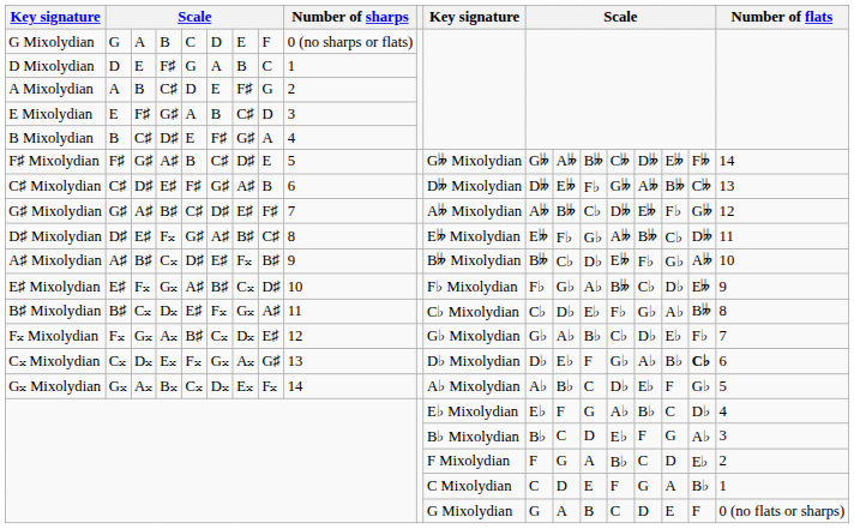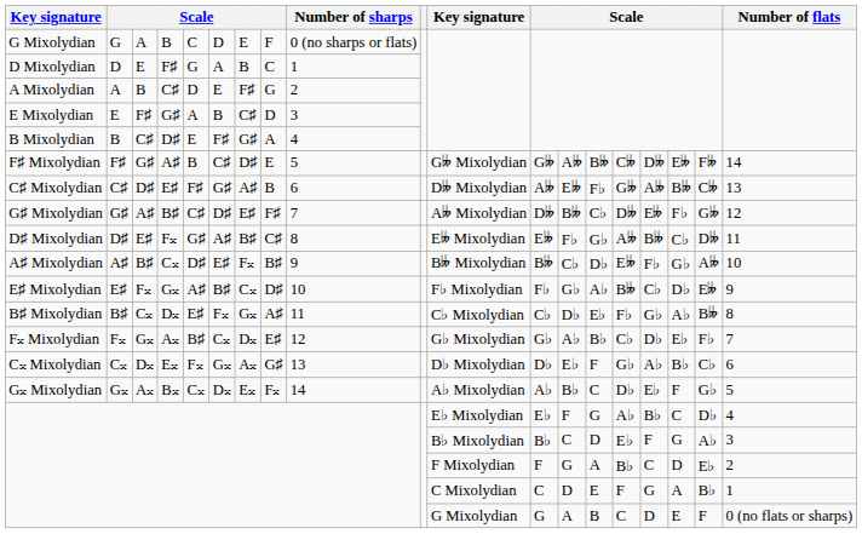 <table class="wikitable">
 <tr>
 <th><a href='#'>Key signature</a></th>
 <th colspan="7"><a href='#'>Scale</a></th>
 <th>Number of <a href='#'>sharps</a></th>
 <th></th>
 <th>Key signature</th>
 <th colspan="7">Scale</th>
 <th>Number of <a href='#'>flats</a></th>
 </tr>
 <tr>
 <td>G Mixolydian</td>
 <td>G</td>
 <td>A</td>
 <td>B</td>
 <td>C</td>
 <td>D</td>
 <td>E</td>
 <td>F</td>
 <td>0 (no sharps or flats)</td>
 <td rowspan="5"></td>
 <td rowspan="5"></td>
 <td rowspan="5" colspan="7"></td>
 </tr>
 <tr>
 <td>D Mixolydian</td>
 <td>D</td>
 <td>E</td>
 <td>F♯</td>
 <td>G</td>
 <td>A</td>
 <td>B</td>
 <td>C</td>
 <td>1</td>
 </tr>
 <tr>
 <td>A Mixolydian</td>
 <td>A</td>
 <td>B</td>
 <td>C♯</td>
 <td>D</td>
 <td>E</td>
 <td>F♯</td>
 <td>G</td>
 <td>2</td>
 </tr>
 <tr>
 <td>E Mixolydian</td>
 <td>E</td>
 <td>F♯</td>
 <td>G♯</td>
 <td>A</td>
 <td>B</td>
 <td>C♯</td>
 <td>D</td>
 <td>3</td>
 </tr>
 <tr>
 <td>B Mixolydian</td>
 <td>B</td>
 <td>C♯</td>
 <td>D♯</td>
 <td>E</td>
 <td>F♯</td>
 <td>G♯</td>
 <td>A</td>
 <td>4</td>
 </tr>
 <tr>
 <td>F♯ Mixolydian</td>
 <td>F♯</td>
 <td>G♯</td>
 <td>A♯</td>
 <td>B</td>
 <td>C♯</td>
 <td>D♯</td>
 <td>E</td>
 <td>5</td>
 <td></td>
 <td>G𝄫 Mixolydian</td>
 <td>G𝄫</td>
 <td>A𝄫</td>
 <td>B𝄫</td>
 <td>C𝄫</td>
 <td>D𝄫</td>
 <td>E𝄫</td>
 <td>F𝄫</td>
 <td>14</td>
 </tr>
 <tr>
 <td>C♯ Mixolydian</td>
 <td>C♯</td>
 <td>D♯</td>
 <td>E♯</td>
 <td>F♯</td>
 <td>G♯</td>
 <td>A♯</td>
 <td>B</td>
 <td>6</td>
 <td></td>
 <td>D𝄫 Mixolydian</td>
-<td>D𝄫</td>
+<td>A𝄫</td>
 <td>E𝄫</td>
 <td>F♭</td>
 <td>G𝄫</td>
 <td>A𝄫</td>
 <td>B𝄫</td>
 <td>C𝄫</td>
 <td>13</td>
 </tr>
 <tr>
 <td>G♯ Mixolydian</td>
 <td>G♯</td>
 <td>A♯</td>
 <td>B♯</td>
 <td>C♯</td>
 <td>D♯</td>
 <td>E♯</td>
 <td>F♯</td>
 <td>7</td>
 <td></td>
 <td>A𝄫 Mixolydian</td>
-<td>A𝄫</td>
+<td>D𝄫</td>
 <td>B𝄫</td>
 <td>C♭</td>
 <td>D𝄫</td>
 <td>E𝄫</td>
 <td>F♭</td>
 <td>G𝄫</td>
 <td>12</td>
 </tr>
 <tr>
 <td>D♯ Mixolydian</td>
 <td>D♯</td>
 <td>E♯</td>
 <td>F𝄪</td>
 <td>G♯</td>
 <td>A♯</td>
 <td>B♯</td>
 <td>C♯</td>
 <td>8</td>
 <td></td>
 <td>E𝄫 Mixolydian</td>
 <td>E𝄫</td>
 <td>F♭</td>
 <td>G♭</td>
 <td>A𝄫</td>
 <td>B𝄫</td>
 <td>C♭</td>
 <td>D𝄫</td>
 <td>11</td>
 </tr>
 <tr>
 <td>A♯ Mixolydian</td>
 <td>A♯</td>
 <td>B♯</td>
 <td>C𝄪</td>
 <td>D♯</td>
 <td>E♯</td>
 <td>F𝄪</td>
 <td>B♯</td>
 <td>9</td>
 <td></td>
 <td>B𝄫 Mixolydian</td>
 <td>B𝄫</td>
 <td>C♭</td>
 <td>D♭</td>
 <td>E𝄫</td>
 <td>F♭</td>
 <td>G♭</td>
 <td>A𝄫</td>
 <td>10</td>
 </tr>
 <tr>
 <td>E♯ Mixolydian</td>
 <td>E♯</td>
 <td>F𝄪</td>
 <td>G𝄪</td>
 <td>A♯</td>
 <td>B♯</td>
 <td>C𝄪</td>
 <td>D♯</td>
 <td>10</td>
 <td></td>
 <td>F♭ Mixolydian</td>
 <td>F♭</td>
 <td>G♭</td>
 <td>A♭</td>
 <td>B𝄫</td>
 <td>C♭</td>
 <td>D♭</td>
 <td>E𝄫</td>
 <td>9</td>
 </tr>
 <tr>
 <td>B♯ Mixolydian</td>
 <td>B♯</td>
 <td>C𝄪</td>
 <td>D𝄪</td>
 <td>E♯</td>
 <td>F𝄪</td>
 <td>G𝄪</td>
 <td>A♯</td>
 <td>11</td>
 <td></td>
 <td>C♭ Mixolydian</td>
 <td>C♭</td>
 <td>D♭</td>
 <td>E♭</td>
 <td>F♭</td>
 <td>G♭</td>
 <td>A♭</td>
 <td>B𝄫</td>
 <td>8</td>
 </tr>
 <tr>
 <td>F𝄪 Mixolydian</td>
 <td>F𝄪</td>
 <td>G𝄪</td>
 <td>A𝄪</td>
 <td>B♯</td>
 <td>C𝄪</td>
 <td>D𝄪</td>
 <td>E♯</td>
 <td>12</td>
 <td></td>
 <td>G♭ Mixolydian</td>
 <td>G♭</td>
 <td>A♭</td>
 <td>B♭</td>
 <td>C♭</td>
 <td>D♭</td>
 <td>E♭</td>
 <td>F♭</td>
 <td>7</td>
 </tr>
 <tr>
 <td>C𝄪 Mixolydian</td>
 <td>C𝄪</td>
 <td>D𝄪</td>
 <td>E𝄪</td>
 <td>F𝄪</td>
 <td>G𝄪</td>
 <td>A𝄪</td>
 <td>G♯</td>
 <td>13</td>
 <td></td>
 <td>D♭ Mixolydian</td>
 <td>D♭</td>
 <td>E♭</td>
 <td>F</td>
 <td>G♭</td>
 <td>A♭</td>
 <td>B♭</td>
-<td><strong>C♭</strong></td>
+<td>C♭</td>
 <td>6</td>
 </tr>
 <tr>
 <td>G𝄪 Mixolydian</td>
 <td>G𝄪</td>
 <td>A𝄪</td>
 <td>B𝄪</td>
 <td>C𝄪</td>
 <td>D𝄪</td>
 <td>E𝄪</td>
 <td>F𝄪</td>
 <td>14</td>
 <td></td>
 <td>A♭ Mixolydian</td>
 <td>A♭</td>
 <td>B♭</td>
 <td>C</td>
 <td>D♭</td>
 <td>E♭</td>
 <td>F</td>
 <td>G♭</td>
 <td>5</td>
 </tr>
 <tr>
 <td rowspan="5" colspan="9"></td>
 <td rowspan="5"></td>
 <td>E♭ Mixolydian</td>
 <td>E♭</td>
 <td>F</td>
 <td>G</td>
 <td>A♭</td>
 <td>B♭</td>
 <td>C</td>
 <td>D♭</td>
 <td>4</td>
 </tr>
 <tr>
 <td>B♭ Mixolydian</td>
 <td>B♭</td>
 <td>C</td>
 <td>D</td>
 <td>E♭</td>
 <td>F</td>
 <td>G</td>
 <td>A♭</td>
 <td>3</td>
 </tr>
 <tr>
 <td>F Mixolydian</td>
 <td>F</td>
 <td>G</td>
 <td>A</td>
 <td>B♭</td>
 <td>C</td>
 <td>D</td>
 <td>E♭</td>
 <td>2</td>
 </tr>
 <tr>
 <td>C Mixolydian</td>
 <td>C</td>
 <td>D</td>
 <td>E</td>
 <td>F</td>
 <td>G</td>
 <td>A</td>
 <td>B♭</td>
 <td>1</td>
 </tr>
 <tr>
 <td>G Mixolydian</td>
 <td>G</td>
 <td>A</td>
 <td>B</td>
 <td>C</td>
 <td>D</td>
 <td>E</td>
 <td>F</td>
 <td>0  (no flats or sharps)</td>
 </tr>
 </table>
